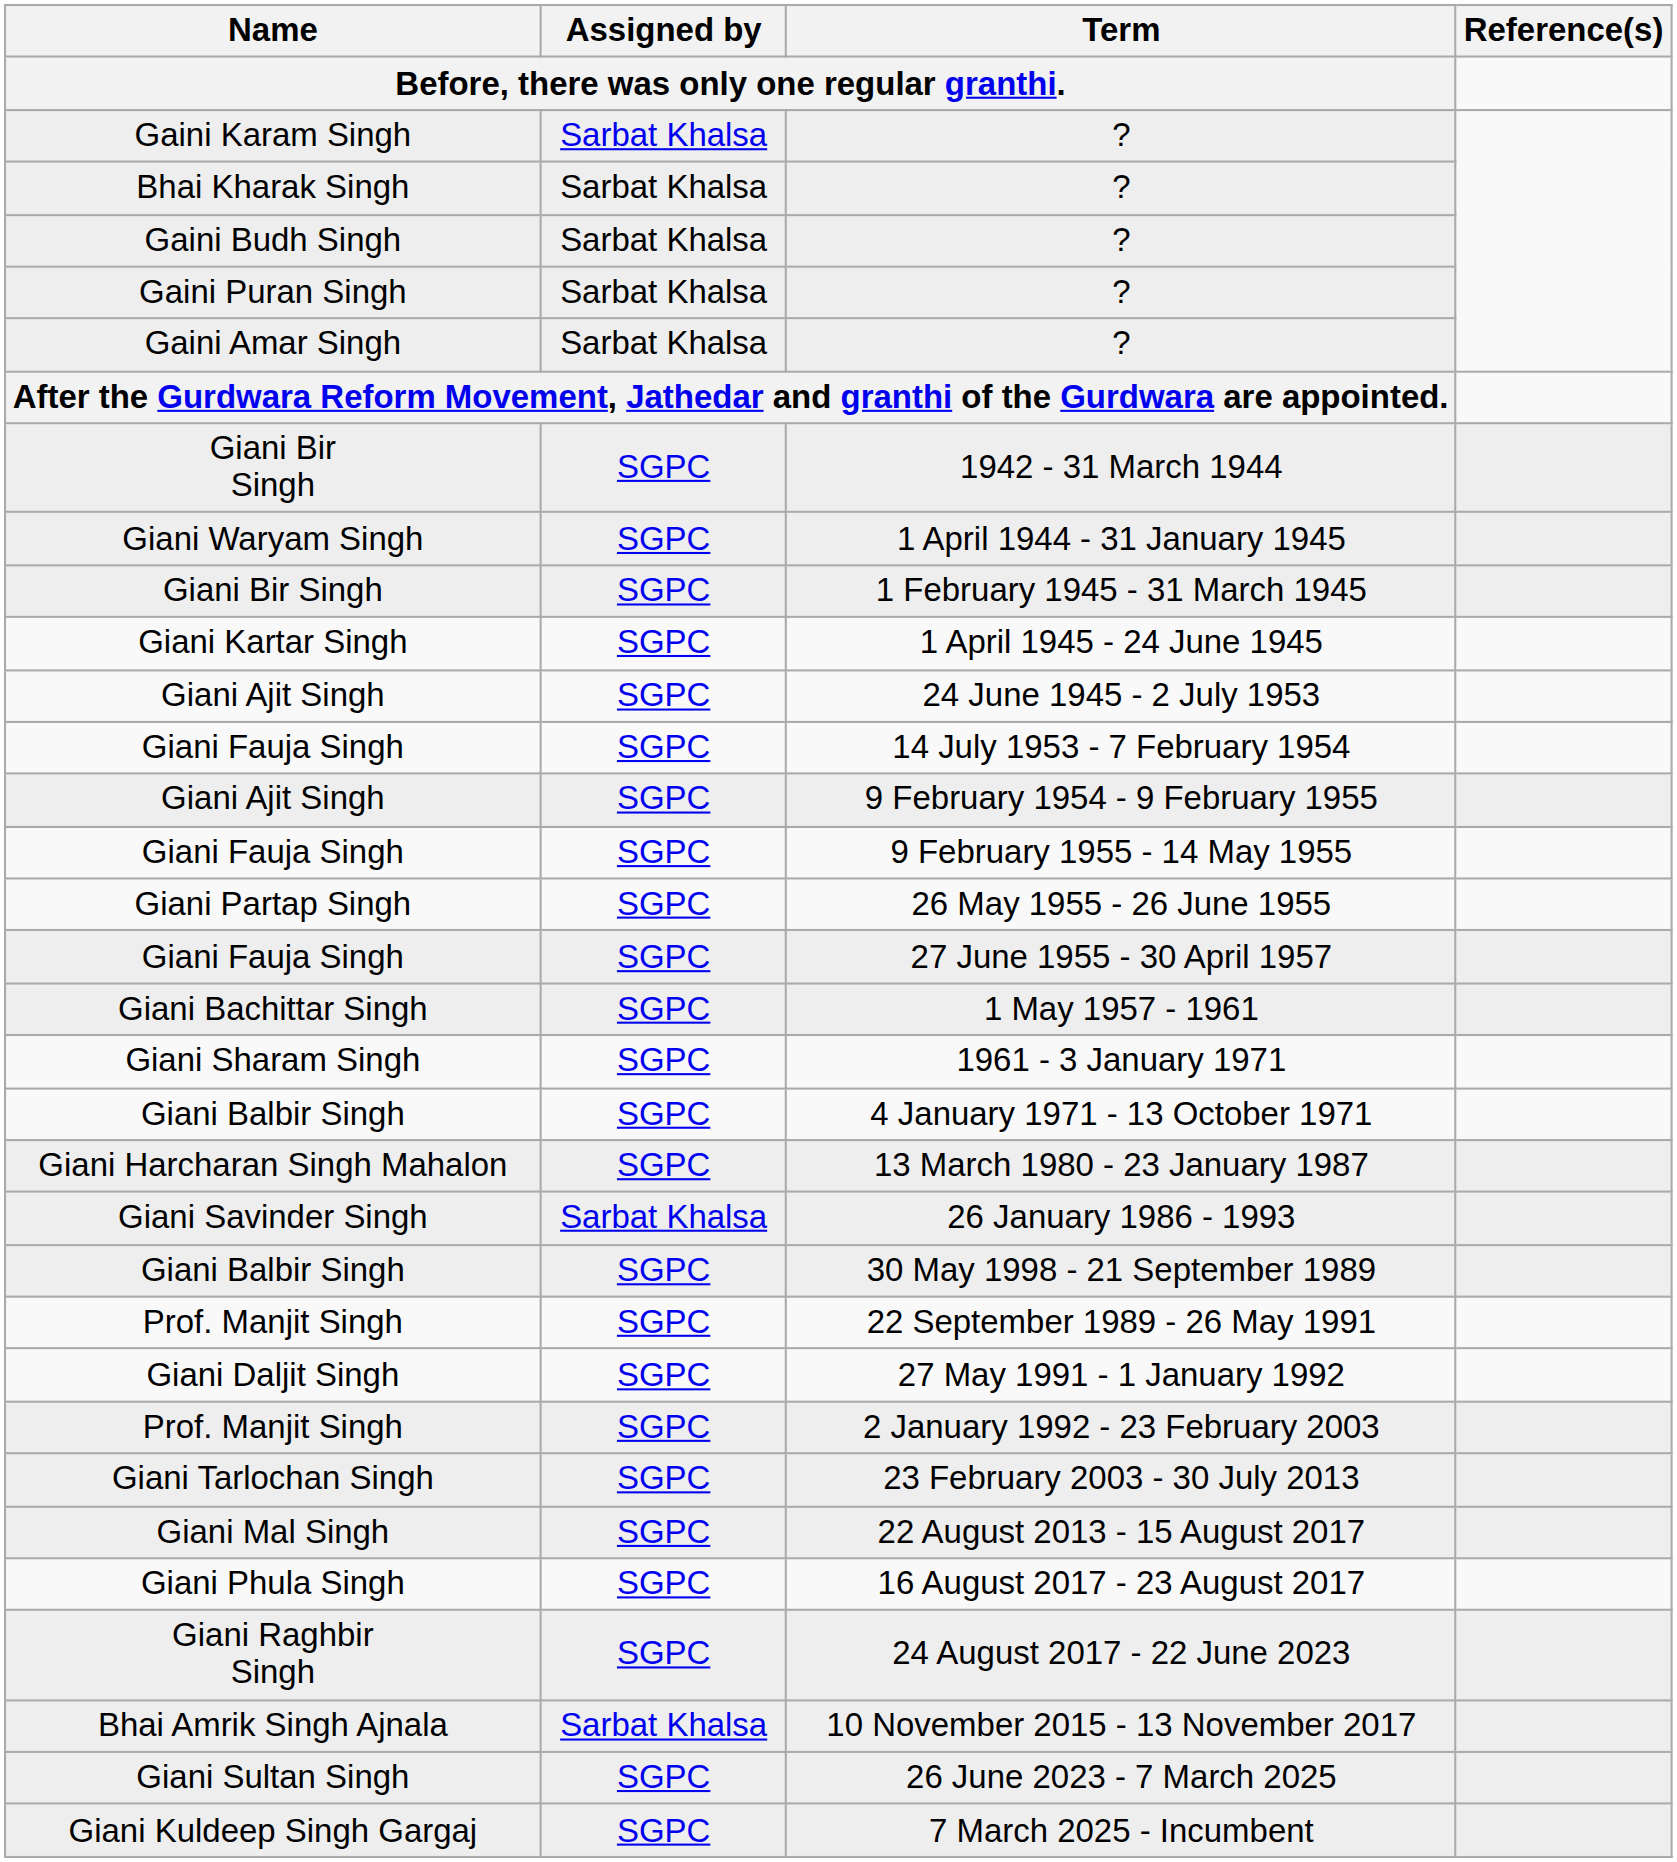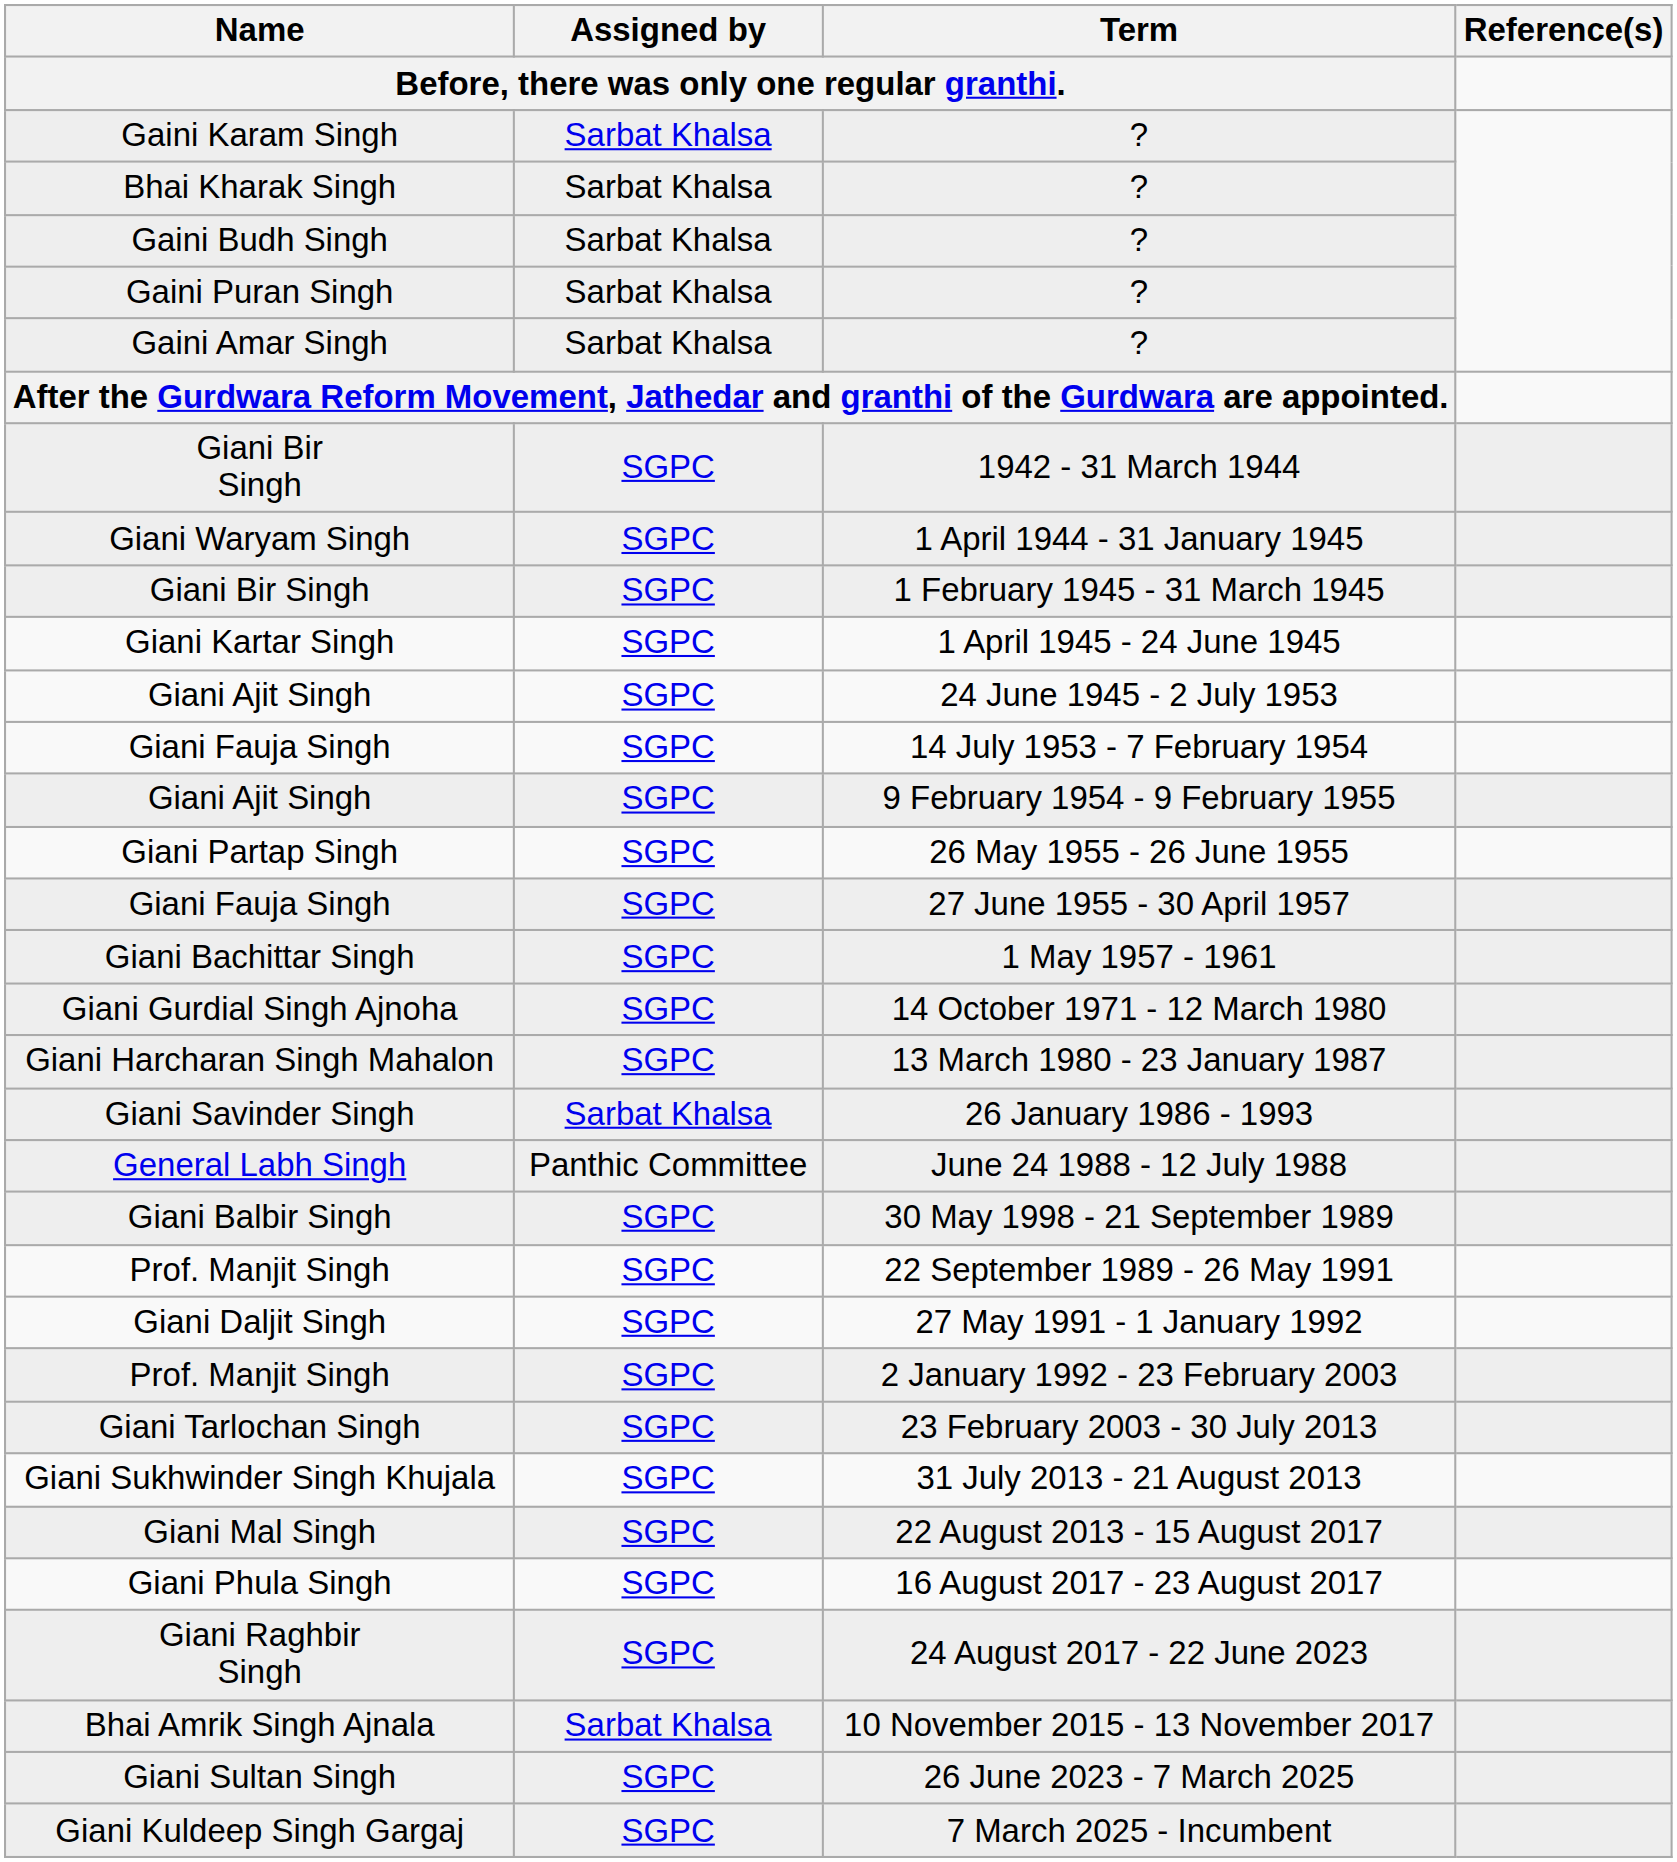 <table class="wikitable" style="text-align:center">
 <tr>
 <th>Name<br></th>
 <th>Assigned by</th>
 <th>Term</th>
 <th>Reference(s)</th>
 </tr>
 <tr>
 <th colspan="3">Before, there was only one regular <a href='#'>granthi</a>.</th>
 <td></td>
 </tr>
 <tr style="background:#EEEEEE">
 <td align="center">Gaini Karam Singh</td>
 <td><a href='#'>Sarbat Khalsa</a></td>
 <td>?</td>
 </tr>
 <tr style="background:#EEEEEE">
 <td align="center">Bhai Kharak Singh</td>
 <td>Sarbat Khalsa</td>
 <td>?</td>
 </tr>
 <tr style="background:#EEEEEE">
 <td align="center">Gaini Budh Singh</td>
 <td>Sarbat Khalsa</td>
 <td>?</td>
 </tr>
 <tr style="background:#EEEEEE">
 <td align="center">Gaini Puran Singh</td>
 <td>Sarbat Khalsa</td>
 <td>?</td>
 </tr>
 <tr style="background:#EEEEEE">
 <td align="center">Gaini Amar Singh</td>
 <td>Sarbat Khalsa</td>
 <td>?</td>
 </tr>
 <tr>
 <th colspan="3">After the <a href='#'>Gurdwara Reform Movement</a>, <a href='#'>Jathedar</a> and <a href='#'>granthi</a> of the <a href='#'>Gurdwara</a> are appointed.</th>
 <td></td>
 </tr>
 <tr style="background:#EEEEEE">
 <td align="center">Giani Bir<br>Singh</td>
 <td><a href='#'>SGPC</a></td>
 <td>1942 - 31 March 1944</td>
 <td></td>
 </tr>
 <tr style="background:#EEEEEE">
 <td align="center">Giani Waryam Singh</td>
 <td><a href='#'>SGPC</a></td>
 <td>1 April 1944 - 31 January 1945</td>
 <td></td>
 </tr>
 <tr style="background:#EEEEEE">
 <td align="center">Giani Bir Singh<br></td>
 <td><a href='#'>SGPC</a></td>
 <td>1 February 1945 - 31 March 1945</td>
 <td></td>
 </tr>
 <tr>
 <td>Giani Kartar Singh</td>
 <td><a href='#'>SGPC</a></td>
 <td>1 April 1945 - 24 June 1945</td>
 <td></td>
 </tr>
 <tr>
 <td>Giani Ajit Singh</td>
 <td><a href='#'>SGPC</a></td>
 <td>24 June 1945 - 2 July 1953</td>
 <td></td>
 </tr>
 <tr>
 <td>Giani Fauja Singh</td>
 <td><a href='#'>SGPC</a></td>
 <td>14 July 1953 - 7 February 1954</td>
 <td></td>
 </tr>
 <tr style="background:#EEEEEE">
 <td align="center">Giani Ajit Singh</td>
 <td><a href='#'>SGPC</a></td>
 <td>9 February 1954 - 9 February 1955</td>
 <td></td>
 </tr>
 <tr>
-<td>Giani Fauja Singh</td>
-<td><a href='#'>SGPC</a></td>
-<td>9 February 1955 - 14 May 1955</td>
-<td></td>
-</tr>
-<tr>
 <td>Giani Partap Singh</td>
 <td><a href='#'>SGPC</a></td>
 <td>26 May 1955 - 26 June 1955</td>
 <td></td>
 </tr>
 <tr style="background:#EEEEEE">
 <td align="center">Giani Fauja Singh</td>
 <td><a href='#'>SGPC</a></td>
 <td>27 June 1955 - 30 April 1957</td>
 <td></td>
 </tr>
 <tr style="background:#EEEEEE">
 <td align="center">Giani Bachittar Singh</td>
 <td><a href='#'>SGPC</a></td>
 <td>1 May 1957 - 1961</td>
 <td></td>
 </tr>
-<tr>
-<td>Giani Sharam Singh</td>
+<tr style="background:#EEEEEE">
+<td align="center">Giani Gurdial Singh Ajnoha</td>
 <td><a href='#'>SGPC</a></td>
-<td>1961 - 3 January 1971</td>
-<td></td>
-</tr>
-<tr>
-<td>Giani Balbir Singh</td>
-<td><a href='#'>SGPC</a></td>
-<td>4 January 1971 - 13 October 1971</td>
+<td>14 October 1971 - 12 March 1980</td>
 <td></td>
 </tr>
 <tr style="background:#EEEEEE">
 <td align="center">Giani Harcharan Singh Mahalon</td>
 <td><a href='#'>SGPC</a></td>
 <td>13 March 1980 - 23 January 1987</td>
 <td></td>
 </tr>
 <tr style="background:#EEEEEE">
 <td align="center">Giani Savinder Singh<br></td>
 <td><a href='#'>Sarbat Khalsa</a></td>
 <td>26 January 1986 - 1993</td>
+<td></td>
+</tr>
+<tr style="background:#EEEEEE">
+<td align="center"><a href='#'>General Labh Singh</a></td>
+<td>Panthic Committee</td>
+<td>June 24 1988 - 12 July 1988</td>
 <td></td>
 </tr>
 <tr style="background:#EEEEEE">
 <td align="center">Giani Balbir Singh</td>
 <td><a href='#'>SGPC</a></td>
 <td>30 May 1998 - 21 September  1989</td>
 <td></td>
 </tr>
 <tr>
 <td>Prof. Manjit Singh</td>
 <td><a href='#'>SGPC</a></td>
 <td>22 September  1989 - 26 May 1991</td>
 <td></td>
 </tr>
 <tr>
 <td>Giani Daljit Singh</td>
 <td><a href='#'>SGPC</a></td>
 <td>27 May 1991 - 1 January 1992</td>
 <td></td>
 </tr>
 <tr style="background:#EEEEEE">
 <td align="center">Prof. Manjit Singh</td>
 <td><a href='#'>SGPC</a></td>
 <td>2 January 1992 - 23 February 2003</td>
 <td></td>
 </tr>
 <tr style="background:#EEEEEE">
 <td align="center">Giani Tarlochan Singh</td>
 <td><a href='#'>SGPC</a></td>
 <td>23 February 2003 - 30 July 2013</td>
+<td></td>
+</tr>
+<tr>
+<td>Giani Sukhwinder Singh Khujala</td>
+<td><a href='#'>SGPC</a></td>
+<td>31 July 2013 - 21 August 2013</td>
 <td></td>
 </tr>
 <tr style="background:#EEEEEE">
 <td align="center">Giani Mal Singh</td>
 <td><a href='#'>SGPC</a></td>
 <td>22 August 2013 - 15 August 2017</td>
 <td></td>
 </tr>
 <tr>
 <td>Giani Phula Singh</td>
 <td><a href='#'>SGPC</a></td>
 <td>16 August 2017 - 23 August 2017</td>
 <td></td>
 </tr>
 <tr style="background:#EEEEEE">
 <td align="center">Giani Raghbir<br>Singh</td>
 <td><a href='#'>SGPC</a></td>
 <td>24 August 2017 - 22 June 2023</td>
 <td></td>
 </tr>
 <tr style="background:#EEEEEE">
 <td align="center">Bhai Amrik Singh Ajnala</td>
 <td><a href='#'>Sarbat Khalsa</a></td>
 <td>10 November 2015 - 13 November 2017</td>
 <td></td>
 </tr>
 <tr style="background:#EEEEEE">
 <td align="center">Giani Sultan Singh</td>
 <td><a href='#'>SGPC</a></td>
 <td>26 June 2023 - 7 March 2025</td>
 <td></td>
 </tr>
 <tr style="background:#EEEEEE">
 <td align="center">Giani Kuldeep Singh Gargaj</td>
 <td><a href='#'>SGPC</a></td>
 <td>7 March 2025 - Incumbent</td>
 <td></td>
 </tr>
 </table>
